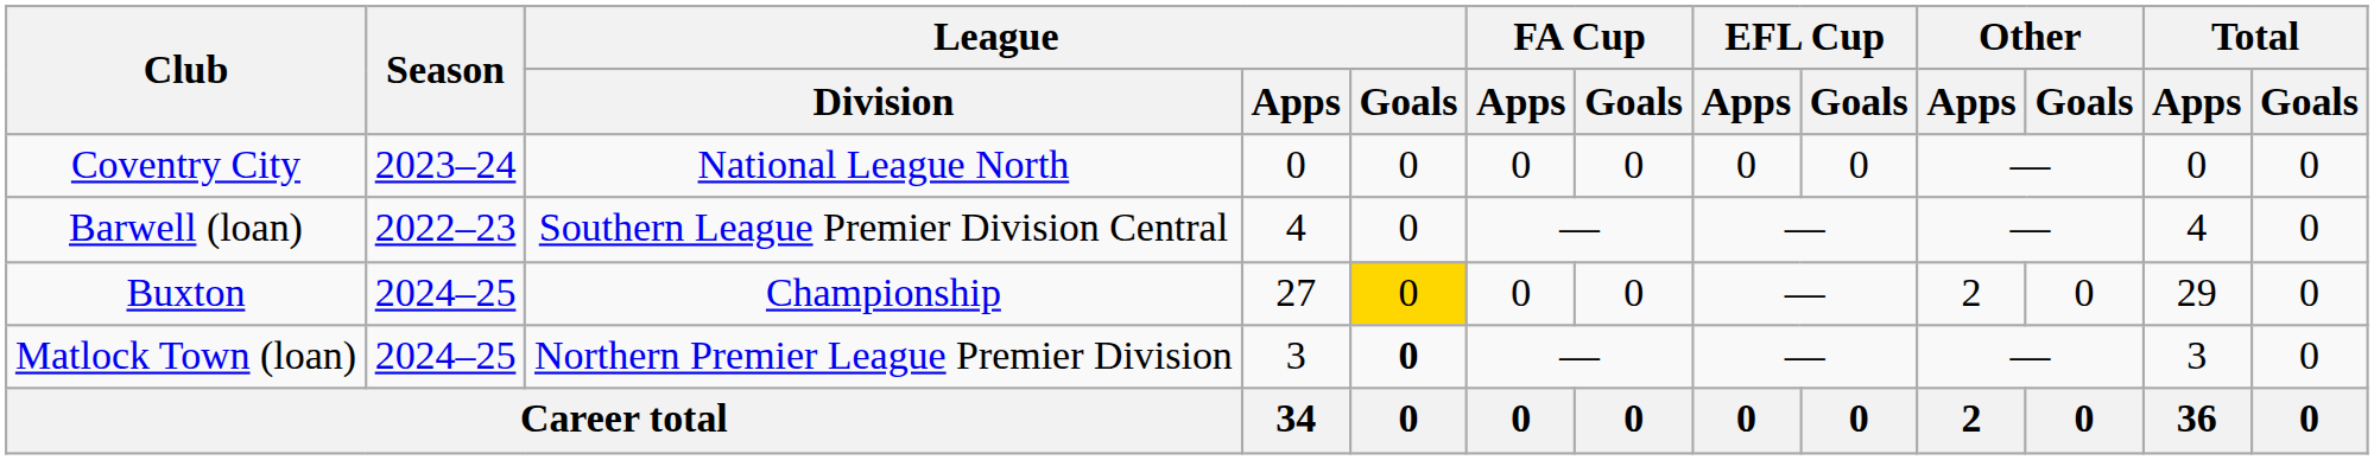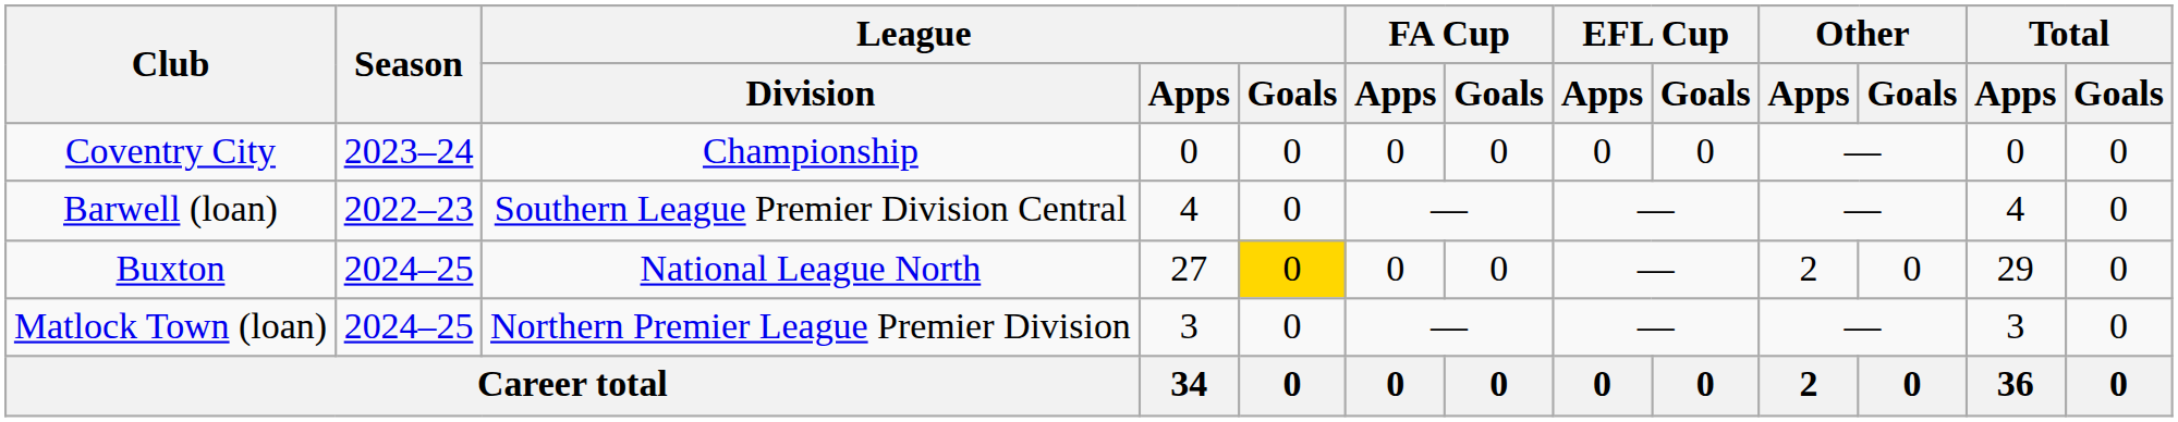 <table class="wikitable" style="text-align: center;">
 <tr>
 <th rowspan="2">Club</th>
 <th rowspan="2">Season</th>
 <th colspan="3">League</th>
 <th colspan="2">FA Cup</th>
 <th colspan="2">EFL Cup</th>
 <th colspan="2">Other</th>
 <th colspan="2">Total</th>
 </tr>
 <tr>
 <th>Division</th>
 <th>Apps</th>
 <th>Goals</th>
 <th>Apps</th>
 <th>Goals</th>
 <th>Apps</th>
 <th>Goals</th>
 <th>Apps</th>
 <th>Goals</th>
 <th>Apps</th>
 <th>Goals</th>
 </tr>
 <tr>
 <td><a href='#'>Coventry City</a></td>
 <td><a href='#'>2023–24</a></td>
-<td><a href='#'>National League North</a></td>
+<td><a href='#'>Championship</a></td>
 <td>0</td>
 <td>0</td>
 <td>0</td>
 <td>0</td>
 <td>0</td>
 <td>0</td>
 <td colspan="2">―</td>
 <td>0</td>
 <td>0</td>
 </tr>
 <tr>
 <td><a href='#'>Barwell</a> (loan)</td>
 <td><a href='#'>2022–23</a></td>
 <td><a href='#'>Southern League</a> Premier Division Central</td>
 <td>4</td>
 <td>0</td>
 <td colspan="2">―</td>
 <td colspan="2">―</td>
 <td colspan="2">―</td>
 <td>4</td>
 <td>0</td>
 </tr>
 <tr>
 <td><a href='#'>Buxton</a></td>
 <td><a href='#'>2024–25</a></td>
-<td><a href='#'>Championship</a></td>
+<td><a href='#'>National League North</a></td>
 <td>27</td>
 <td style="background: gold;">0</td>
 <td>0</td>
 <td>0</td>
 <td colspan="2">―</td>
 <td>2</td>
 <td>0</td>
 <td>29</td>
 <td>0</td>
 </tr>
 <tr>
 <td><a href='#'>Matlock Town</a> (loan)</td>
 <td><a href='#'>2024–25</a></td>
 <td><a href='#'>Northern Premier League</a> Premier Division</td>
 <td>3</td>
-<td><strong>0</strong></td>
+<td>0</td>
 <td colspan="2">―</td>
 <td colspan="2">―</td>
 <td colspan="2">―</td>
 <td>3</td>
 <td>0</td>
 </tr>
 <tr>
 <th colspan="3">Career total</th>
 <th>34</th>
 <th>0</th>
 <th>0</th>
 <th>0</th>
 <th>0</th>
 <th>0</th>
 <th>2</th>
 <th>0</th>
 <th>36</th>
 <th>0</th>
 </tr>
 </table>
